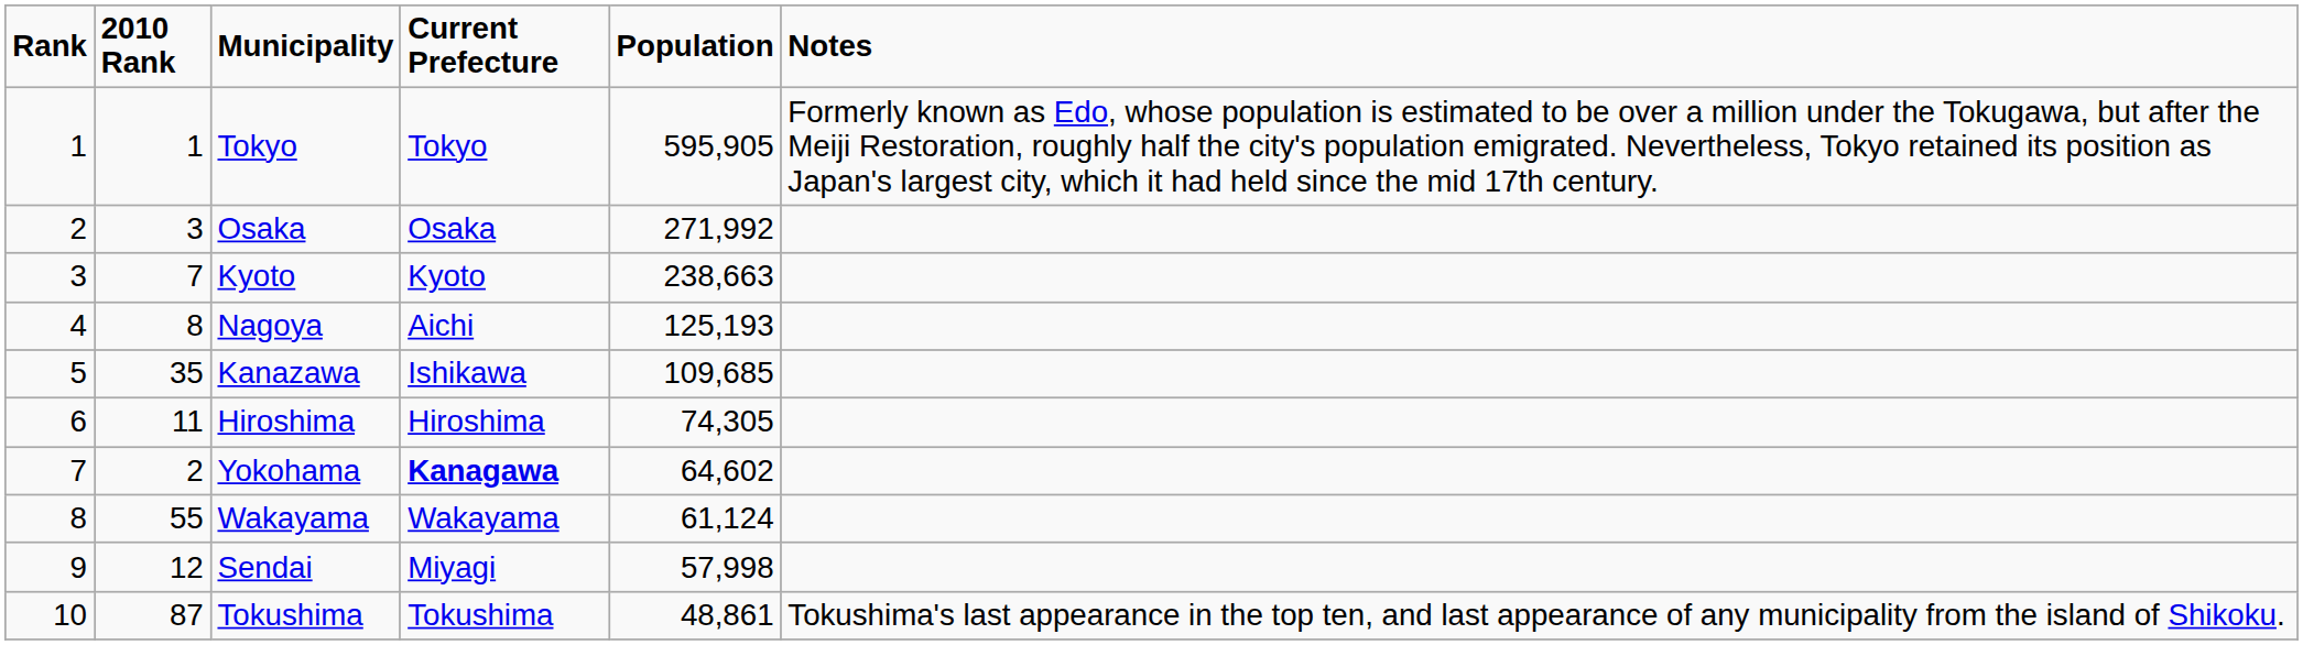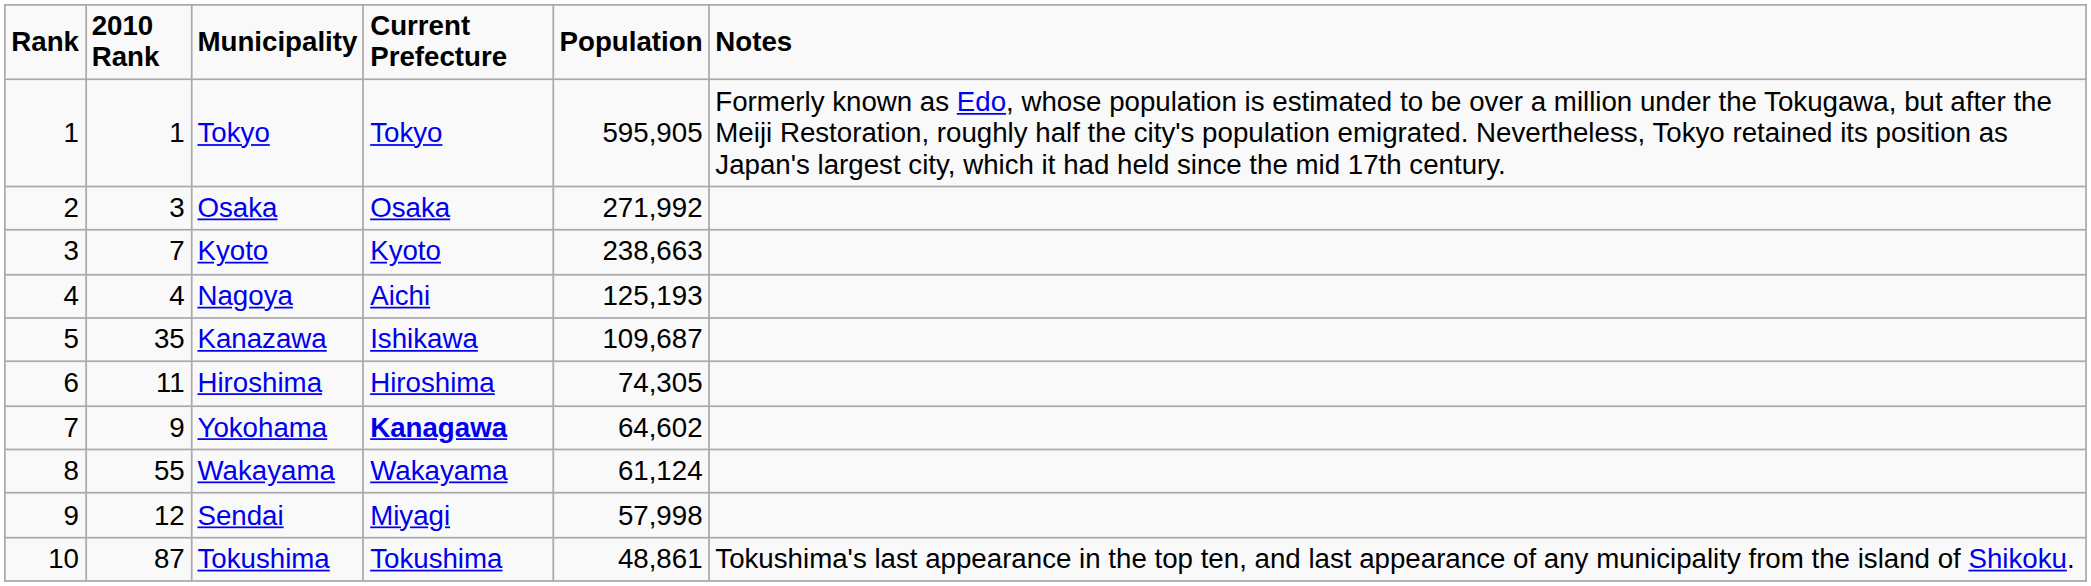 <table class="wikitable" style="text-align:right; margin-right:60px">
 <tr>
 <td align=left><strong>Rank</strong></td>
 <td align=left><strong>2010 Rank</strong></td>
 <td align=left><strong>Municipality</strong></td>
 <td align=left><strong>Current Prefecture</strong></td>
 <td align=left><strong>Population</strong></td>
 <td align=left><strong>Notes</strong></td>
 </tr>
 <tr>
 <td>1</td>
 <td>1</td>
 <td align=left><a href='#'>Tokyo</a></td>
 <td align=left><a href='#'>Tokyo</a></td>
 <td>595,905</td>
 <td align=left>Formerly known as <a href='#'>Edo</a>, whose population is estimated to be over a million under the Tokugawa, but after the Meiji Restoration, roughly half the city's population emigrated. Nevertheless, Tokyo retained its position as Japan's largest city, which it had held since the mid 17th century.</td>
 </tr>
 <tr>
 <td>2</td>
 <td>3</td>
 <td align=left><a href='#'>Osaka</a></td>
 <td align=left><a href='#'>Osaka</a></td>
 <td>271,992</td>
 <td></td>
 </tr>
 <tr>
 <td>3</td>
 <td>7</td>
 <td align=left><a href='#'>Kyoto</a></td>
 <td align=left><a href='#'>Kyoto</a></td>
 <td>238,663</td>
 <td></td>
 </tr>
 <tr>
 <td>4</td>
-<td>8</td>
+<td>4</td>
 <td align=left><a href='#'>Nagoya</a></td>
 <td align=left><a href='#'>Aichi</a></td>
 <td>125,193</td>
 <td></td>
 </tr>
 <tr>
 <td>5</td>
 <td>35</td>
 <td align=left><a href='#'>Kanazawa</a></td>
 <td align=left><a href='#'>Ishikawa</a></td>
-<td>109,685</td>
+<td>109,687</td>
 <td></td>
 </tr>
 <tr>
 <td>6</td>
 <td>11</td>
 <td align=left><a href='#'>Hiroshima</a></td>
 <td align=left><a href='#'>Hiroshima</a></td>
 <td>74,305</td>
 <td></td>
 </tr>
 <tr>
 <td>7</td>
-<td>2</td>
+<td>9</td>
 <td align=left><a href='#'>Yokohama</a></td>
 <td align=left><strong><a href='#'>Kanagawa</a></strong></td>
 <td>64,602</td>
 <td></td>
 </tr>
 <tr>
 <td>8</td>
 <td>55</td>
 <td align=left><a href='#'>Wakayama</a></td>
 <td align=left><a href='#'>Wakayama</a></td>
 <td>61,124</td>
 <td></td>
 </tr>
 <tr>
 <td>9</td>
 <td>12</td>
 <td align=left><a href='#'>Sendai</a></td>
 <td align=left><a href='#'>Miyagi</a></td>
 <td>57,998</td>
 <td></td>
 </tr>
 <tr>
 <td>10</td>
 <td>87</td>
 <td align=left><a href='#'>Tokushima</a></td>
 <td align=left><a href='#'>Tokushima</a></td>
 <td>48,861</td>
 <td align=left>Tokushima's last appearance in the top ten, and last appearance of any municipality from the island of <a href='#'>Shikoku</a>.</td>
 </tr>
 </table>
